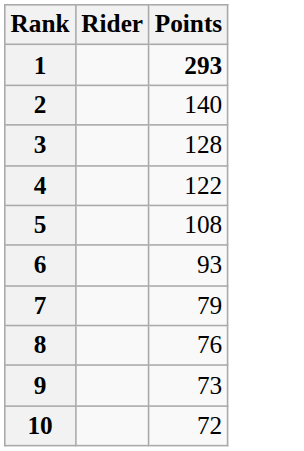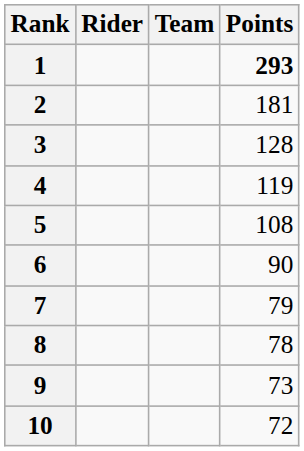 <table class="wikitable">
 <tr>
 <th scope="col">Rank</th>
 <th scope="col">Rider</th>
+<th scope="col">Team</th>
 <th scope="col">Points</th>
 </tr>
 <tr>
 <th scope="col">1</th>
 <td> </td>
+<td></td>
 <td align=right><strong>293</strong></td>
 </tr>
 <tr>
 <th scope="col">2</th>
 <td></td>
-<td align=right>140</td>
+<td></td>
+<td align=right>181</td>
 </tr>
 <tr>
 <th scope="col">3</th>
+<td></td>
 <td></td>
 <td align=right>128</td>
 </tr>
 <tr>
 <th scope="col">4</th>
 <td></td>
-<td align=right>122</td>
+<td></td>
+<td align=right>119</td>
 </tr>
 <tr>
 <th scope="col">5</th>
+<td></td>
 <td></td>
 <td align=right>108</td>
 </tr>
 <tr>
 <th scope="col">6</th>
 <td></td>
-<td align=right>93</td>
+<td></td>
+<td align=right>90</td>
 </tr>
 <tr>
 <th scope="col">7</th>
+<td></td>
 <td></td>
 <td align=right>79</td>
 </tr>
 <tr>
 <th scope="col">8</th>
 <td></td>
-<td align=right>76</td>
+<td></td>
+<td align=right>78</td>
 </tr>
 <tr>
 <th scope="col">9</th>
+<td></td>
 <td></td>
 <td align=right>73</td>
 </tr>
 <tr>
 <th scope="col">10</th>
 <td></td>
+<td></td>
 <td align=right>72</td>
 </tr>
 </table>
